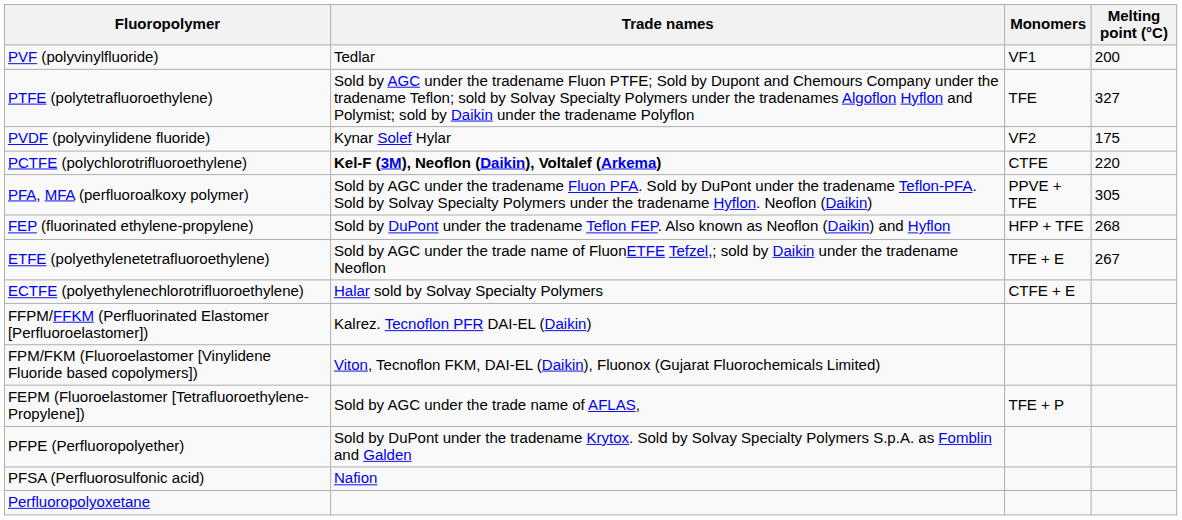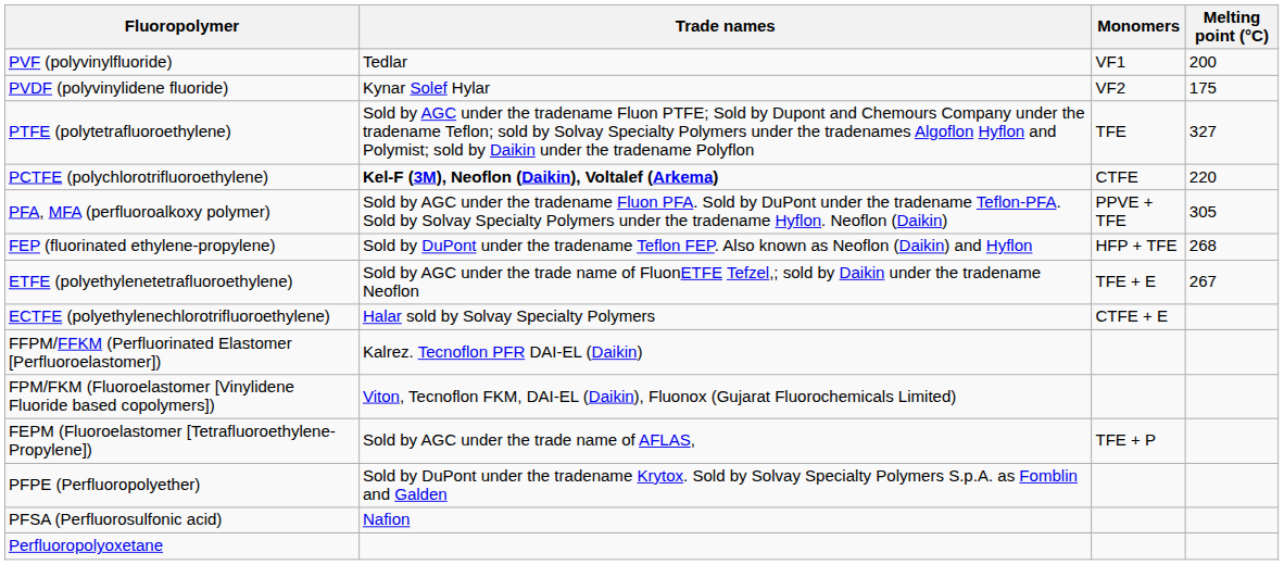 <table class="wikitable">
 <tr>
 <th>Fluoropolymer</th>
 <th>Trade names</th>
 <th>Monomers</th>
 <th>Melting point (°C)</th>
 </tr>
 <tr>
 <td><a href='#'>PVF</a> (polyvinylfluoride)</td>
 <td>Tedlar</td>
 <td>VF1</td>
 <td>200</td>
 </tr>
 <tr>
+<td><a href='#'>PVDF</a> (polyvinylidene fluoride)</td>
+<td>Kynar <a href='#'>Solef</a> Hylar</td>
+<td>VF2</td>
+<td>175</td>
+</tr>
+<tr>
 <td><a href='#'>PTFE</a> (polytetrafluoroethylene)</td>
 <td>Sold by <a href='#'>AGC</a> under the tradename Fluon PTFE; Sold by Dupont and Chemours Company under the tradename Teflon; sold by Solvay Specialty Polymers under the tradenames <a href='#'>Algoflon</a> <a href='#'>Hyflon</a> and Polymist; sold by <a href='#'>Daikin</a> under the tradename Polyflon</td>
 <td>TFE</td>
 <td>327</td>
-</tr>
-<tr>
-<td><a href='#'>PVDF</a> (polyvinylidene fluoride)</td>
-<td>Kynar <a href='#'>Solef</a> Hylar</td>
-<td>VF2</td>
-<td>175</td>
 </tr>
 <tr>
 <td><a href='#'>PCTFE</a> (polychlorotrifluoroethylene)</td>
 <td><strong>Kel-F (<a href='#'>3M</a>), Neoflon (<a href='#'>Daikin</a>), Voltalef  (<a href='#'>Arkema</a>)</strong></td>
 <td>CTFE</td>
 <td>220</td>
 </tr>
 <tr>
 <td><a href='#'>PFA</a>, <a href='#'>MFA</a> (perfluoroalkoxy polymer)</td>
 <td>Sold by AGC under the tradename <a href='#'>Fluon PFA</a>. Sold by DuPont under the tradename <a href='#'>Teflon-PFA</a>. Sold by Solvay Specialty Polymers under the tradename <a href='#'>Hyflon</a>. Neoflon (<a href='#'>Daikin</a>)</td>
 <td>PPVE + TFE</td>
 <td>305</td>
 </tr>
 <tr>
 <td><a href='#'>FEP</a> (fluorinated ethylene-propylene)</td>
 <td>Sold by <a href='#'>DuPont</a> under the tradename <a href='#'>Teflon FEP</a>. Also known as Neoflon (<a href='#'>Daikin</a>) and <a href='#'>Hyflon</a></td>
 <td>HFP + TFE</td>
 <td>268</td>
 </tr>
 <tr>
 <td><a href='#'>ETFE</a> (polyethylenetetrafluoroethylene)</td>
 <td>Sold by AGC under the trade name of Fluon<a href='#'>ETFE</a> <a href='#'>Tefzel</a>,; sold by <a href='#'>Daikin</a> under the tradename Neoflon</td>
 <td>TFE + E</td>
 <td>267</td>
 </tr>
 <tr>
 <td><a href='#'>ECTFE</a> (polyethylenechlorotrifluoroethylene)</td>
 <td><a href='#'>Halar</a> sold by Solvay Specialty Polymers</td>
 <td>CTFE + E</td>
 <td></td>
 </tr>
 <tr>
 <td>FFPM/<a href='#'>FFKM</a> (Perfluorinated Elastomer [Perfluoroelastomer])</td>
 <td>Kalrez. <a href='#'>Tecnoflon PFR</a> DAI-EL (<a href='#'>Daikin</a>)</td>
 <td></td>
 <td></td>
 </tr>
 <tr>
 <td>FPM/FKM (Fluoroelastomer [Vinylidene Fluoride based copolymers])</td>
 <td><a href='#'>Viton</a>, Tecnoflon FKM, DAI-EL (<a href='#'>Daikin</a>), Fluonox (Gujarat Fluorochemicals Limited)</td>
 <td></td>
 <td></td>
 </tr>
 <tr>
 <td>FEPM (Fluoroelastomer [Tetrafluoroethylene-Propylene])</td>
 <td>Sold by AGC under the trade name of <a href='#'>AFLAS</a>,</td>
 <td>TFE + P</td>
 <td></td>
 </tr>
 <tr>
 <td>PFPE (Perfluoropolyether)</td>
 <td>Sold by DuPont under the tradename <a href='#'>Krytox</a>. Sold by Solvay Specialty Polymers S.p.A. as <a href='#'>Fomblin</a> and <a href='#'>Galden</a></td>
 <td></td>
 <td></td>
 </tr>
 <tr>
 <td>PFSA (Perfluorosulfonic acid)</td>
 <td><a href='#'>Nafion</a></td>
 <td></td>
 <td></td>
 </tr>
 <tr>
 <td><a href='#'>Perfluoropolyoxetane</a></td>
 <td></td>
 <td></td>
 <td></td>
 </tr>
 </table>
